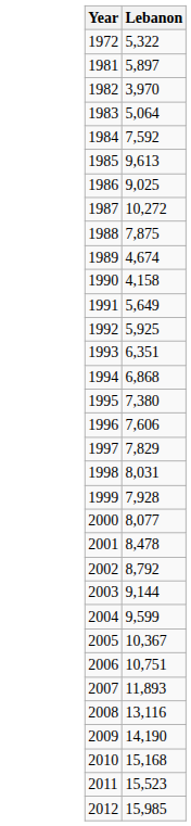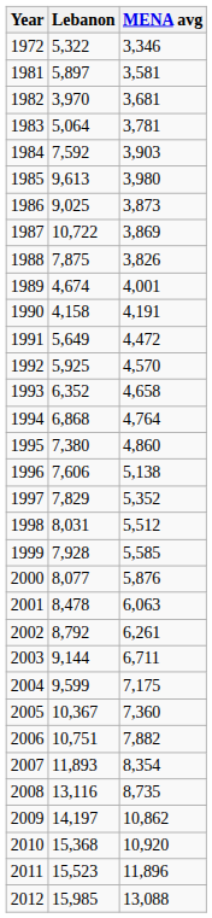 <table class="wikitable sortable collapsible collapsed" style="float: right;">
 <tr>
 <th>Year</th>
 <th>Lebanon</th>
+<th><a href='#'>MENA</a> avg</th>
 </tr>
 <tr>
 <td>1972</td>
 <td>5,322</td>
+<td>3,346</td>
 </tr>
 <tr>
 <td>1981</td>
 <td>5,897</td>
+<td>3,581</td>
 </tr>
 <tr>
 <td>1982</td>
 <td>3,970</td>
+<td>3,681</td>
 </tr>
 <tr>
 <td>1983</td>
 <td>5,064</td>
+<td>3,781</td>
 </tr>
 <tr>
 <td>1984</td>
 <td>7,592</td>
+<td>3,903</td>
 </tr>
 <tr>
 <td>1985</td>
 <td>9,613</td>
+<td>3,980</td>
 </tr>
 <tr>
 <td>1986</td>
 <td>9,025</td>
+<td>3,873</td>
 </tr>
 <tr>
 <td>1987</td>
-<td>10,272</td>
+<td>10,722</td>
+<td>3,869</td>
 </tr>
 <tr>
 <td>1988</td>
 <td>7,875</td>
+<td>3,826</td>
 </tr>
 <tr>
 <td>1989</td>
 <td>4,674</td>
+<td>4,001</td>
 </tr>
 <tr>
 <td>1990</td>
 <td>4,158</td>
+<td>4,191</td>
 </tr>
 <tr>
 <td>1991</td>
 <td>5,649</td>
+<td>4,472</td>
 </tr>
 <tr>
 <td>1992</td>
 <td>5,925</td>
+<td>4,570</td>
 </tr>
 <tr>
 <td>1993</td>
-<td>6,351</td>
+<td>6,352</td>
+<td>4,658</td>
 </tr>
 <tr>
 <td>1994</td>
 <td>6,868</td>
+<td>4,764</td>
 </tr>
 <tr>
 <td>1995</td>
 <td>7,380</td>
+<td>4,860</td>
 </tr>
 <tr>
 <td>1996</td>
 <td>7,606</td>
+<td>5,138</td>
 </tr>
 <tr>
 <td>1997</td>
 <td>7,829</td>
+<td>5,352</td>
 </tr>
 <tr>
 <td>1998</td>
 <td>8,031</td>
+<td>5,512</td>
 </tr>
 <tr>
 <td>1999</td>
 <td>7,928</td>
+<td>5,585</td>
 </tr>
 <tr>
 <td>2000</td>
 <td>8,077</td>
+<td>5,876</td>
 </tr>
 <tr>
 <td>2001</td>
 <td>8,478</td>
+<td>6,063</td>
 </tr>
 <tr>
 <td>2002</td>
 <td>8,792</td>
+<td>6,261</td>
 </tr>
 <tr>
 <td>2003</td>
 <td>9,144</td>
+<td>6,711</td>
 </tr>
 <tr>
 <td>2004</td>
 <td>9,599</td>
+<td>7,175</td>
 </tr>
 <tr>
 <td>2005</td>
 <td>10,367</td>
+<td>7,360</td>
 </tr>
 <tr>
 <td>2006</td>
 <td>10,751</td>
+<td>7,882</td>
 </tr>
 <tr>
 <td>2007</td>
 <td>11,893</td>
+<td>8,354</td>
 </tr>
 <tr>
 <td>2008</td>
 <td>13,116</td>
+<td>8,735</td>
 </tr>
 <tr>
 <td>2009</td>
-<td>14,190</td>
+<td>14,197</td>
+<td>10,862</td>
 </tr>
 <tr>
 <td>2010</td>
-<td>15,168</td>
+<td>15,368</td>
+<td>10,920</td>
 </tr>
 <tr>
 <td>2011</td>
 <td>15,523</td>
+<td>11,896</td>
 </tr>
 <tr>
 <td>2012</td>
 <td>15,985</td>
+<td>13,088</td>
 </tr>
 </table>
